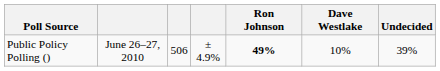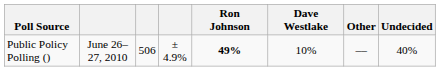 <table class="wikitable" style="text-align:center">
 <tr valign=bottom>
 <th>Poll Source</th>
 <th></th>
 <th></th>
 <th></th>
 <th style="width:100px;">Ron<br>Johnson</th>
 <th style="width:100px;">Dave<br>Westlake</th>
+<th>Other</th>
 <th>Undecided</th>
 </tr>
 <tr>
 <td align=left>Public Policy Polling ()</td>
 <td>June 26–27, 2010</td>
 <td>506</td>
 <td>± 4.9%</td>
 <td><strong>49%</strong></td>
 <td>10%</td>
-<td>39%</td>
+<td>––</td>
+<td>40%</td>
 </tr>
 </table>
